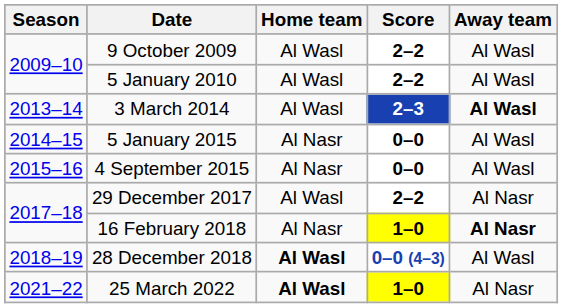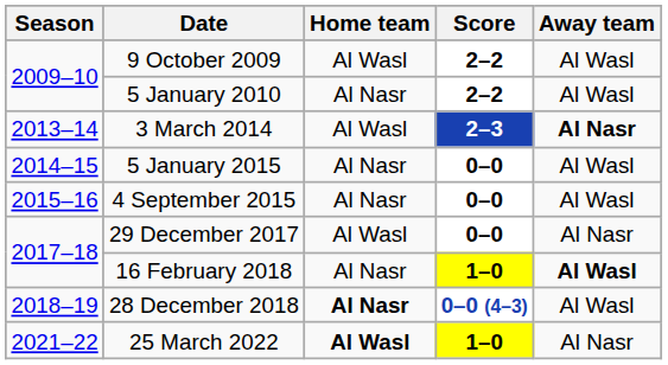 <table class="wikitable" style="text-align: center; width=25%; font-size: 11px">
 <tr>
 <th>Season</th>
 <th>Date</th>
 <th>Home team</th>
 <th>Score</th>
 <th>Away team</th>
 </tr>
 <tr>
 <td rowspan=2><a href='#'>2009–10</a></td>
 <td>9 October 2009</td>
 <td>Al Wasl</td>
 <td style="color:#000000; background:#FFFFFF"><strong>2–2</strong></td>
 <td>Al Wasl</td>
 </tr>
 <tr>
 <td>5 January 2010</td>
-<td>Al Wasl</td>
+<td>Al Nasr</td>
 <td style="color:#000000; background:#FFFFFF"><strong>2–2</strong></td>
 <td>Al Wasl</td>
 </tr>
 <tr>
 <td><a href='#'>2013–14</a></td>
 <td>3 March 2014</td>
 <td>Al Wasl</td>
 <td style="color:#FFFFFF; background:#1840B1"><strong>2–3</strong></td>
-<td><strong>Al Wasl</strong></td>
+<td><strong>Al Nasr</strong></td>
 </tr>
 <tr>
 <td><a href='#'>2014–15</a></td>
 <td>5 January 2015</td>
 <td>Al Nasr</td>
 <td style="color:#000000; background:#FFFFFF"><strong>0–0</strong></td>
 <td>Al Wasl</td>
 </tr>
 <tr>
 <td><a href='#'>2015–16</a></td>
 <td>4 September 2015</td>
 <td>Al Nasr</td>
 <td style="color:#000000; background:#FFFFFF"><strong>0–0</strong></td>
 <td>Al Wasl</td>
 </tr>
 <tr>
 <td rowspan=2><a href='#'>2017–18</a></td>
 <td>29 December 2017</td>
 <td>Al Wasl</td>
-<td style="color:#000000; background:#FFFFFF"><strong>2–2</strong></td>
+<td style="color:#000000; background:#FFFFFF"><strong>0–0</strong></td>
 <td>Al Nasr</td>
 </tr>
 <tr>
 <td>16 February 2018</td>
 <td>Al Nasr</td>
 <td style="color:#000000; background:#FFFF00"><strong>1–0</strong></td>
-<td><strong>Al Nasr</strong></td>
+<td><strong>Al Wasl</strong></td>
 </tr>
 <tr>
 <td><a href='#'>2018–19</a></td>
 <td>28 December 2018</td>
-<td><strong>Al Wasl</strong></td>
+<td><strong>Al Nasr</strong></td>
 <td style="color:#1840B1; background:#FFFFFF"><strong>0–0</strong> <small> <strong>(4–3)</strong></small></td>
 <td>Al Wasl</td>
 </tr>
 <tr>
 <td><a href='#'>2021–22</a></td>
 <td>25 March 2022</td>
 <td><strong>Al Wasl</strong></td>
 <td style="color:#000000; background:#FFFF00"><strong>1–0</strong></td>
 <td>Al Nasr</td>
 </tr>
 </table>
